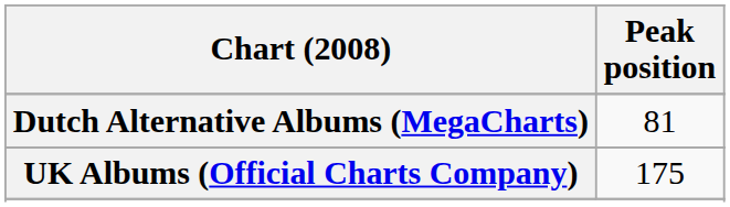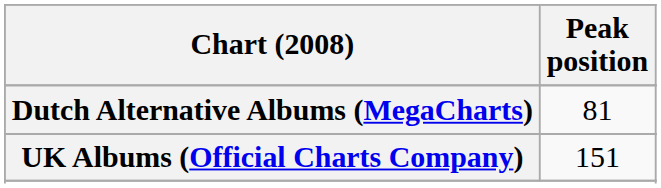 <table class="wikitable plainrowheaders sortable" style="text-align:center">
 <tr>
 <th scope="col">Chart (2008)</th>
 <th scope="col">Peak<br>position</th>
 </tr>
 <tr>
 </tr>
 <tr>
 <th scope="row">Dutch Alternative Albums (<a href='#'>MegaCharts</a>)</th>
 <td>81</td>
 </tr>
 <tr>
 </tr>
 <tr>
 </tr>
 <tr>
 </tr>
 <tr>
 </tr>
 <tr>
 <th scope="row">UK Albums (<a href='#'>Official Charts Company</a>)</th>
-<td>175</td>
+<td>151</td>
 </tr>
 <tr>
 </tr>
 <tr>
 </tr>
 <tr>
 </tr>
 <tr>
 </tr>
 </table>
